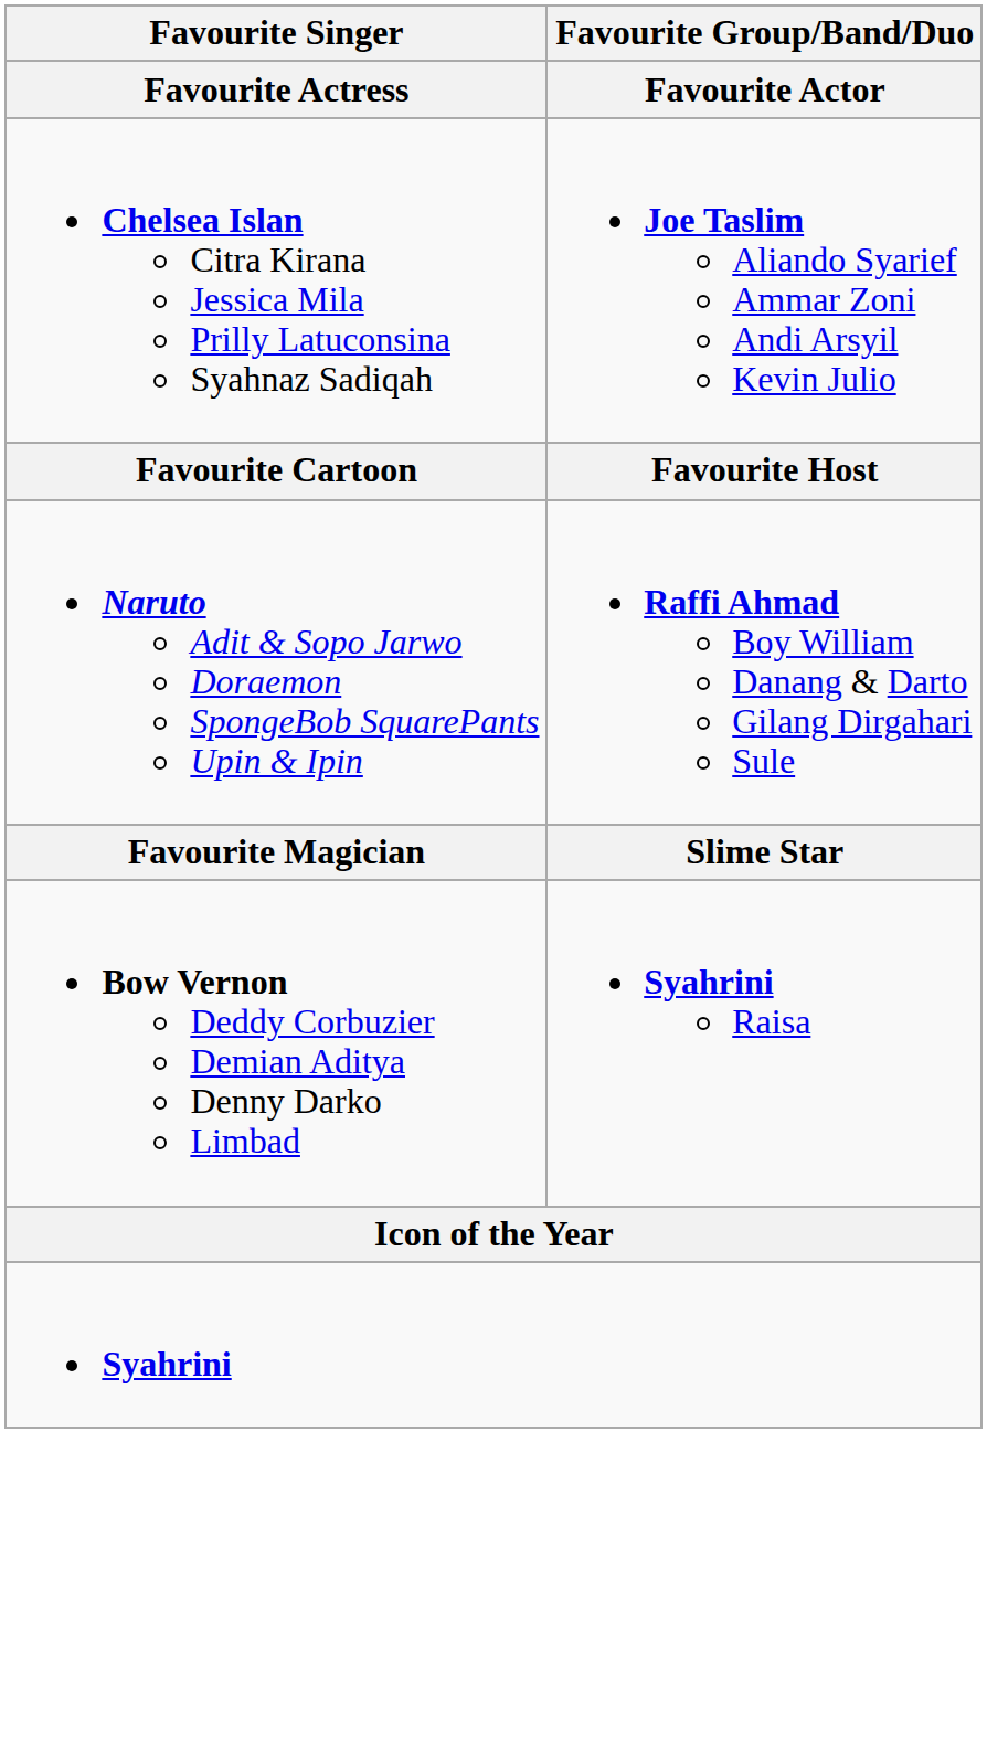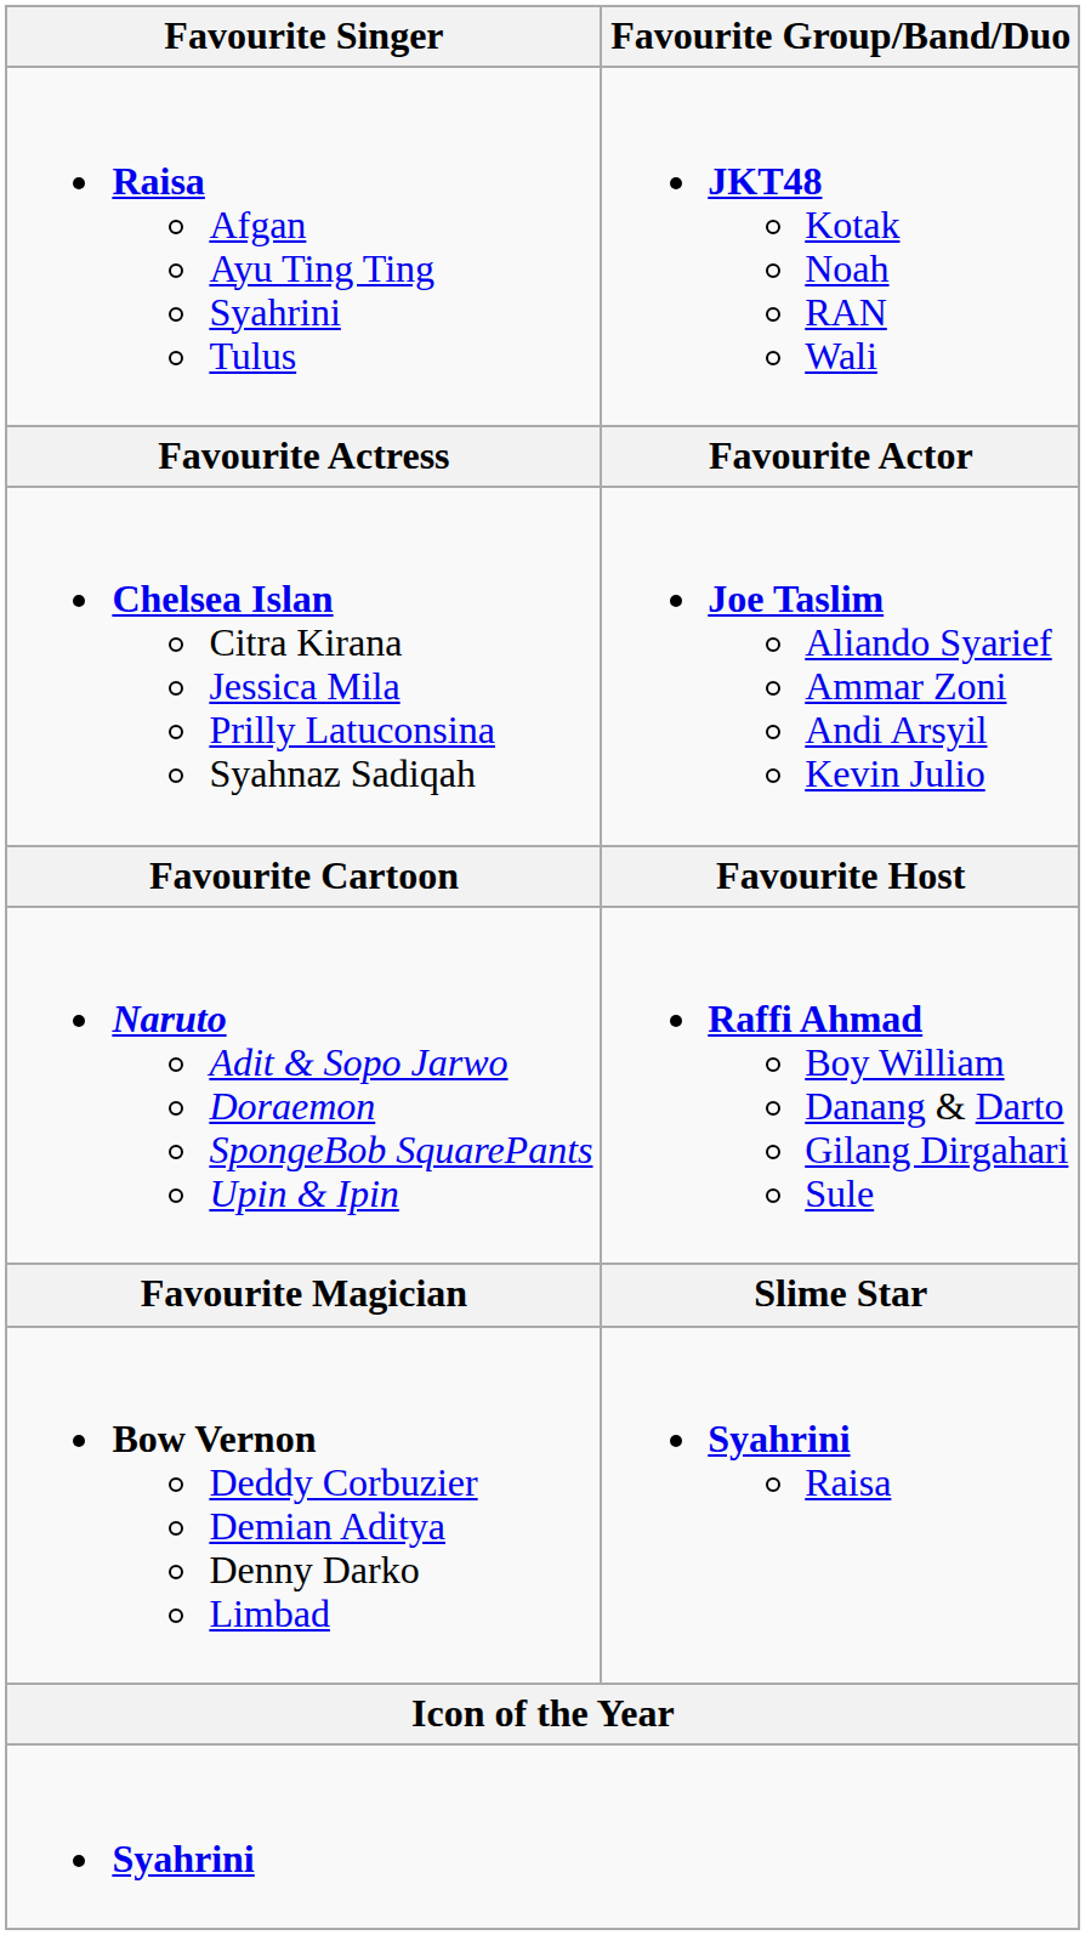 <table class=wikitable style="width="100%">
 <tr>
 <th>Favourite Singer</th>
 <th>Favourite Group/Band/Duo</th>
+</tr>
+<tr>
+<td valign="top"><br><ul><li><strong><a href='#'>Raisa</a></strong><ul><li><a href='#'>Afgan</a></li><li><a href='#'>Ayu Ting Ting</a></li><li><a href='#'>Syahrini</a></li><li><a href='#'>Tulus</a></li></ul></li></ul></td>
+<td valign="top"><br><ul><li><strong><a href='#'>JKT48</a></strong><ul><li><a href='#'>Kotak</a></li><li><a href='#'>Noah</a></li><li><a href='#'>RAN</a></li><li><a href='#'>Wali</a></li></ul></li></ul></td>
 </tr>
 <tr>
 <th>Favourite Actress</th>
 <th>Favourite Actor</th>
 </tr>
 <tr>
 <td valign="top"><br><ul><li><strong><a href='#'>Chelsea Islan</a></strong><ul><li>Citra Kirana</li><li><a href='#'>Jessica Mila</a></li><li><a href='#'>Prilly Latuconsina</a></li><li>Syahnaz Sadiqah</li></ul></li></ul></td>
 <td valign="top"><br><ul><li><strong><a href='#'>Joe Taslim</a></strong><ul><li><a href='#'>Aliando Syarief</a></li><li><a href='#'>Ammar Zoni</a></li><li><a href='#'>Andi Arsyil</a></li><li><a href='#'>Kevin Julio</a></li></ul></li></ul></td>
 </tr>
 <tr>
 <th>Favourite Cartoon</th>
 <th>Favourite Host</th>
 </tr>
 <tr>
 <td valign="top"><br><ul><li><strong><em><a href='#'>Naruto</a></em></strong><ul><li><em><a href='#'>Adit & Sopo Jarwo</a></em></li><li><em><a href='#'>Doraemon</a></em></li><li><em><a href='#'>SpongeBob SquarePants</a></em></li><li><em><a href='#'>Upin & Ipin</a></em></li></ul></li></ul></td>
 <td valign="top"><br><ul><li><strong><a href='#'>Raffi Ahmad</a></strong><ul><li><a href='#'>Boy William</a></li><li><a href='#'>Danang</a> & <a href='#'>Darto</a></li><li><a href='#'>Gilang Dirgahari</a></li><li><a href='#'>Sule</a></li></ul></li></ul></td>
 </tr>
 <tr>
 <th>Favourite Magician</th>
 <th>Slime Star</th>
 </tr>
 <tr>
 <td valign="top"><br><ul><li><strong>Bow Vernon</strong><ul><li><a href='#'>Deddy Corbuzier</a></li><li><a href='#'>Demian Aditya</a></li><li>Denny Darko</li><li><a href='#'>Limbad</a></li></ul></li></ul></td>
 <td valign="top"><br><ul><li><strong><a href='#'>Syahrini</a></strong><ul><li><a href='#'>Raisa</a></li></ul></li></ul></td>
 </tr>
 <tr>
 <th colspan= "2">Icon of the Year</th>
 </tr>
 <tr>
 <td valign="top" colspan= "2"><br><ul><li><strong><a href='#'>Syahrini</a></strong></li></ul></td>
 </tr>
 </table>
